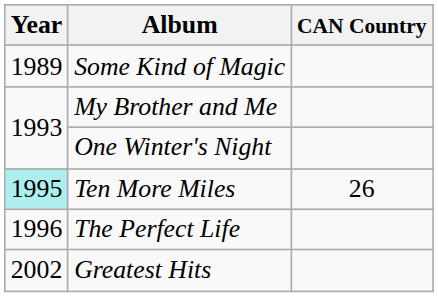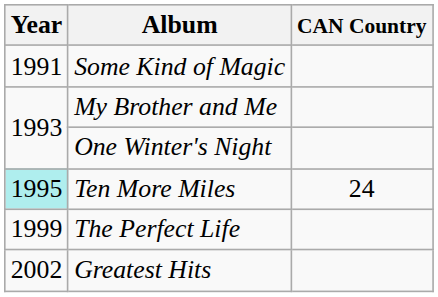 <table class="wikitable">
 <tr>
 <th>Year</th>
 <th>Album</th>
 <th><small>CAN Country</small></th>
 </tr>
 <tr>
-<td>1989</td>
+<td>1991</td>
 <td><em>Some Kind of Magic</em></td>
 <td></td>
 </tr>
 <tr>
 <td rowspan="2">1993</td>
 <td><em>My Brother and Me</em></td>
 <td></td>
 </tr>
 <tr>
 <td><em>One Winter's Night</em></td>
 <td></td>
 </tr>
 <tr>
 <td style="background: paleturquoise;">1995</td>
 <td><em>Ten More Miles</em></td>
-<td align="center">26</td>
+<td align="center">24</td>
 </tr>
 <tr>
-<td>1996</td>
+<td>1999</td>
 <td><em>The Perfect Life</em></td>
 <td></td>
 </tr>
 <tr>
 <td>2002</td>
 <td><em>Greatest Hits</em></td>
 <td></td>
 </tr>
 </table>
